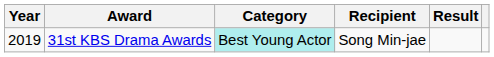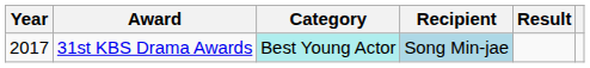 <table class="wikitable">
 <tr>
 <th scope="col">Year</th>
 <th>Award</th>
 <th scope="col">Category</th>
 <th>Recipient</th>
 <th scope="col">Result</th>
 <th scope="col" class="unsortable"></th>
 </tr>
 <tr>
-<td>2019</td>
+<td>2017</td>
 <td><a href='#'>31st KBS Drama Awards</a></td>
 <td style="background: paleturquoise;">Best Young Actor</td>
-<td>Song Min-jae</td>
+<td style="background: lightblue;">Song Min-jae</td>
 <td></td>
 <td></td>
 </tr>
 </table>
